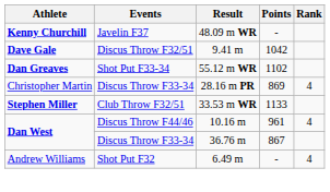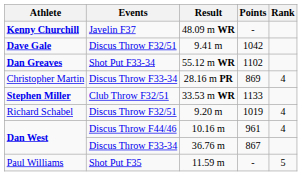 <table class=wikitable style="font-size:90%">
 <tr>
 <th>Athlete</th>
 <th>Events</th>
 <th>Result</th>
 <th>Points</th>
 <th>Rank</th>
 </tr>
 <tr>
 <td><strong><a href='#'>Kenny Churchill</a></strong></td>
 <td><a href='#'>Javelin F37</a></td>
 <td align="center">48.09 m <strong>WR</strong></td>
 <td align="center">-</td>
 <td align="center"></td>
 </tr>
 <tr>
 <td><strong><a href='#'>Dave Gale</a></strong></td>
 <td><a href='#'>Discus Throw F32/51</a></td>
 <td align="center">9.41 m</td>
 <td align="center">1042</td>
 <td align="center"></td>
 </tr>
 <tr>
 <td><strong><a href='#'>Dan Greaves</a></strong></td>
 <td><a href='#'>Shot Put F33-34</a></td>
 <td align="center">55.12 m <strong>WR</strong></td>
 <td align="center">1102</td>
 <td align="center"></td>
 </tr>
 <tr>
 <td><a href='#'>Christopher Martin</a></td>
 <td><a href='#'>Discus Throw F33-34</a></td>
 <td align="center">28.16 m <strong>PR</strong></td>
 <td align="center">869</td>
 <td align="center">4</td>
 </tr>
 <tr>
 <td><strong><a href='#'>Stephen Miller</a></strong></td>
 <td><a href='#'>Club Throw F32/51</a></td>
 <td align="center">33.53 m <strong>WR</strong></td>
 <td align="center">1133</td>
 <td align="center"></td>
 </tr>
 <tr>
+<td><a href='#'>Richard Schabel</a></td>
+<td><a href='#'>Discus Throw F32/51</a></td>
+<td align="center">9.20 m</td>
+<td align="center">1019</td>
+<td align="center">4</td>
+</tr>
+<tr>
 <td rowspan=2><strong><a href='#'>Dan West</a></strong></td>
 <td><a href='#'>Discus Throw F44/46</a></td>
 <td align="center">10.16 m</td>
 <td align="center">961</td>
 <td align="center">4</td>
 </tr>
 <tr>
 <td><a href='#'>Discus Throw F33-34</a></td>
 <td align="center">36.76 m</td>
 <td align="center">867</td>
 <td align="center"></td>
 </tr>
 <tr>
-<td><a href='#'>Andrew Williams</a></td>
-<td><a href='#'>Shot Put F32</a></td>
-<td align="center">6.49 m</td>
+<td><a href='#'>Paul Williams</a></td>
+<td><a href='#'>Shot Put F35</a></td>
+<td align="center">11.59 m</td>
 <td align="center">-</td>
-<td align="center">4</td>
+<td align="center">5</td>
 </tr>
 </table>
